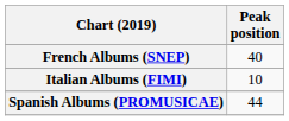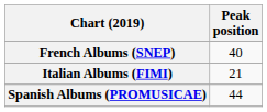 <table class="wikitable sortable plainrowheaders" style="text-align:center">
 <tr>
 <th scope="col">Chart (2019)</th>
 <th scope="col">Peak<br>position</th>
 </tr>
 <tr>
 </tr>
 <tr>
 </tr>
 <tr>
 </tr>
 <tr>
 </tr>
 <tr>
 </tr>
 <tr>
 </tr>
 <tr>
 <th scope="row">French Albums (<a href='#'>SNEP</a>)</th>
 <td>40</td>
 </tr>
 <tr>
 </tr>
 <tr>
 </tr>
 <tr>
 <th scope="row">Italian Albums (<a href='#'>FIMI</a>)</th>
-<td>10</td>
+<td>21</td>
 </tr>
 <tr>
 </tr>
 <tr>
 </tr>
 <tr>
 </tr>
 <tr>
 </tr>
 <tr>
 <th scope="row">Spanish Albums (<a href='#'>PROMUSICAE</a>)</th>
 <td>44</td>
 </tr>
 <tr>
 </tr>
 <tr>
 </tr>
 <tr>
 </tr>
 </table>
